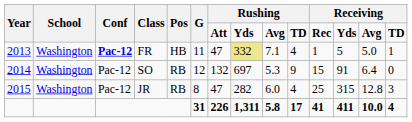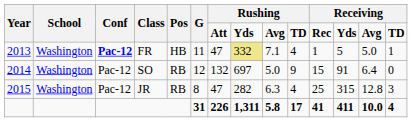 <table class="wikitable">
 <tr>
 <th rowspan="2">Year</th>
 <th rowspan="2">School</th>
 <th rowspan="2">Conf</th>
 <th rowspan="2">Class</th>
 <th rowspan="2">Pos</th>
 <th rowspan="2">G</th>
 <th colspan="4">Rushing</th>
 <th colspan="4">Receiving</th>
 </tr>
 <tr>
 <td><strong>Att</strong></td>
 <td><strong>Yds</strong></td>
 <td><strong>Avg</strong></td>
 <td><strong>TD</strong></td>
 <td><strong>Rec</strong></td>
 <td><strong>Yds</strong></td>
 <td><strong>Avg</strong></td>
 <td><strong>TD</strong></td>
 </tr>
 <tr>
 <td><a href='#'>2013</a></td>
 <td><a href='#'>Washington</a></td>
 <td><strong><a href='#'>Pac-12</a></strong></td>
 <td>FR</td>
 <td>HB</td>
 <td>11</td>
 <td>47</td>
 <td style="background: khaki;">332</td>
 <td>7.1</td>
 <td>4</td>
 <td>1</td>
 <td>5</td>
 <td>5.0</td>
 <td>1</td>
 </tr>
 <tr>
 <td><a href='#'>2014</a></td>
 <td><a href='#'>Washington</a></td>
 <td>Pac-12</td>
 <td>SO</td>
 <td>RB</td>
 <td>12</td>
 <td>132</td>
 <td>697</td>
-<td>5.3</td>
+<td>5.0</td>
 <td>9</td>
 <td>15</td>
 <td>91</td>
 <td>6.4</td>
 <td>0</td>
 </tr>
 <tr>
 <td><a href='#'>2015</a></td>
 <td><a href='#'>Washington</a></td>
 <td>Pac-12</td>
 <td>JR</td>
 <td>RB</td>
 <td>8</td>
 <td>47</td>
 <td>282</td>
-<td>6.0</td>
+<td>6.3</td>
 <td>4</td>
 <td>25</td>
 <td>315</td>
 <td>12.8</td>
 <td>3</td>
 </tr>
 <tr>
 <td><strong></strong></td>
 <td></td>
 <td colspan="3"></td>
 <td><strong>31</strong></td>
 <td><strong>226</strong></td>
 <td><strong>1,311</strong></td>
 <td><strong>5.8</strong></td>
 <td><strong>17</strong></td>
 <td><strong>41</strong></td>
 <td><strong>411</strong></td>
 <td><strong>10.0</strong></td>
 <td><strong>4</strong></td>
 </tr>
 </table>
